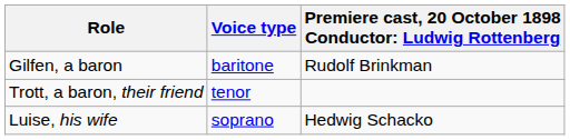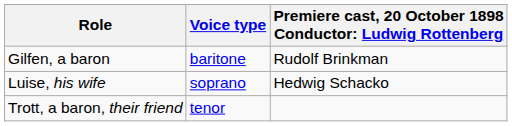 <table class="wikitable">
 <tr>
 <th>Role</th>
 <th><a href='#'>Voice type</a></th>
 <th>Premiere cast, 20 October 1898<br>Conductor: <a href='#'>Ludwig Rottenberg</a></th>
 </tr>
 <tr>
 <td>Gilfen, a baron</td>
 <td><a href='#'>baritone</a></td>
 <td>Rudolf Brinkman</td>
 </tr>
 <tr>
+<td>Luise, <em>his wife</em></td>
+<td><a href='#'>soprano</a></td>
+<td>Hedwig Schacko</td>
+</tr>
+<tr>
 <td>Trott, a baron, <em>their friend</em></td>
 <td><a href='#'>tenor</a></td>
 <td></td>
 </tr>
-<tr>
-<td>Luise, <em>his wife</em></td>
-<td><a href='#'>soprano</a></td>
-<td>Hedwig Schacko</td>
-</tr>
 </table>
